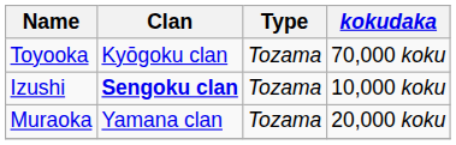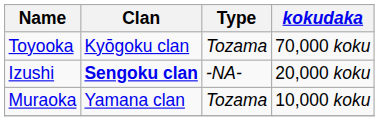 <table class="wikitable">
 <tr>
 <th>Name</th>
 <th>Clan</th>
 <th>Type</th>
 <th><em><a href='#'>kokudaka</a></em></th>
 </tr>
 <tr>
 <td> <a href='#'>Toyooka</a></td>
 <td><a href='#'>Kyōgoku clan</a></td>
 <td><em>Tozama</em></td>
 <td>70,000 <em>koku</em></td>
 </tr>
 <tr>
 <td> <a href='#'>Izushi</a></td>
 <td><strong><a href='#'>Sengoku clan</a></strong></td>
-<td><em>Tozama</em></td>
-<td>10,000 <em>koku</em></td>
+<td><em>-NA-</em></td>
+<td>20,000 <em>koku</em></td>
 </tr>
 <tr>
 <td> <a href='#'>Muraoka</a></td>
 <td><a href='#'>Yamana clan</a></td>
 <td><em>Tozama</em></td>
-<td>20,000 <em>koku</em></td>
+<td>10,000 <em>koku</em></td>
 </tr>
 <tr>
 </tr>
 </table>
